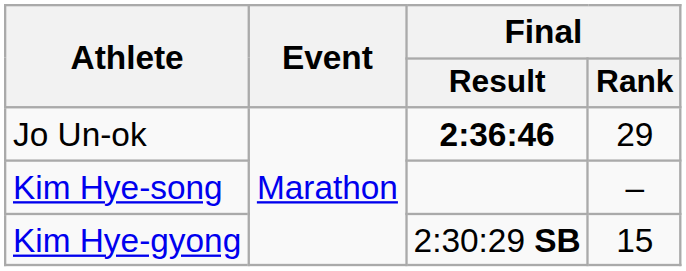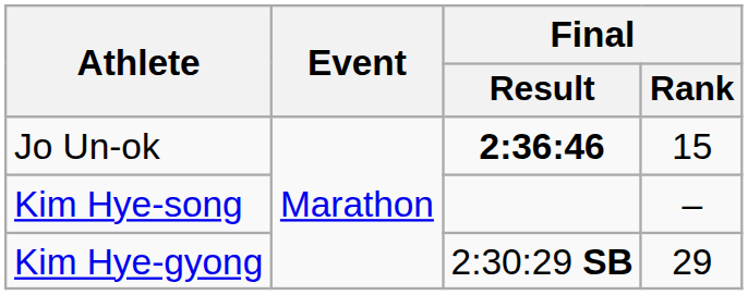 <table class="wikitable" style="font-size:90%">
 <tr>
 <th rowspan="2">Athlete</th>
 <th rowspan="2">Event</th>
 <th colspan="2">Final</th>
 </tr>
 <tr style="font-size:95%">
 <th>Result</th>
 <th>Rank</th>
 </tr>
 <tr style=text-align:center>
 <td style=text-align:left>Jo Un-ok</td>
 <td style=text-align:left rowspan=3><a href='#'>Marathon</a></td>
 <td><strong>2:36:46</strong></td>
-<td>29</td>
+<td>15</td>
 </tr>
 <tr style=text-align:center>
 <td style=text-align:left><a href='#'>Kim Hye-song</a></td>
 <td></td>
 <td>–</td>
 </tr>
 <tr style=text-align:center>
 <td style=text-align:left><a href='#'>Kim Hye-gyong</a></td>
 <td>2:30:29 <strong>SB</strong></td>
-<td>15</td>
+<td>29</td>
 </tr>
 </table>
